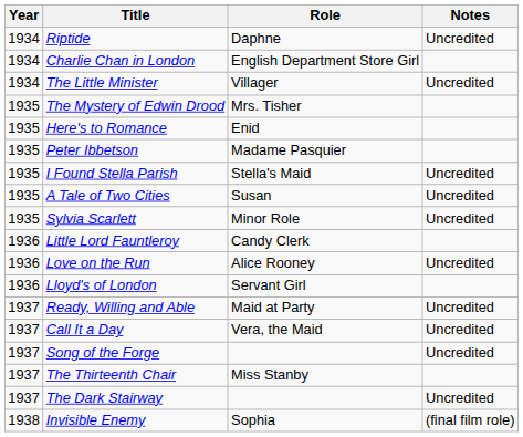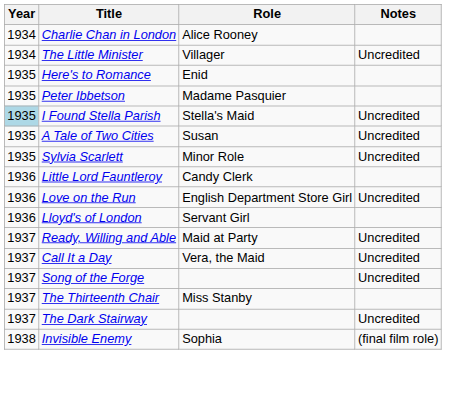 <table class="wikitable">
 <tr>
 <th>Year</th>
 <th>Title</th>
 <th>Role</th>
 <th>Notes</th>
 </tr>
 <tr>
 <td>1934</td>
-<td><em><a href='#'>Riptide</a></em></td>
-<td>Daphne</td>
-<td>Uncredited</td>
-</tr>
-<tr>
-<td>1934</td>
 <td><em><a href='#'>Charlie Chan in London</a></em></td>
-<td>English Department Store Girl</td>
+<td>Alice Rooney</td>
 <td></td>
 </tr>
 <tr>
 <td>1934</td>
 <td><em><a href='#'>The Little Minister</a></em></td>
 <td>Villager</td>
 <td>Uncredited</td>
-</tr>
-<tr>
-<td>1935</td>
-<td><em><a href='#'>The Mystery of Edwin Drood</a></em></td>
-<td>Mrs. Tisher</td>
-<td></td>
 </tr>
 <tr>
 <td>1935</td>
 <td><em><a href='#'>Here's to Romance</a></em></td>
 <td>Enid</td>
 <td></td>
 </tr>
 <tr>
 <td>1935</td>
 <td><em><a href='#'>Peter Ibbetson</a></em></td>
 <td>Madame Pasquier</td>
 <td></td>
 </tr>
 <tr>
-<td>1935</td>
+<td style="background: lightblue;">1935</td>
 <td><em><a href='#'>I Found Stella Parish</a></em></td>
 <td>Stella's Maid</td>
 <td>Uncredited</td>
 </tr>
 <tr>
 <td>1935</td>
 <td><em><a href='#'>A Tale of Two Cities</a></em></td>
 <td>Susan</td>
 <td>Uncredited</td>
 </tr>
 <tr>
 <td>1935</td>
 <td><em><a href='#'>Sylvia Scarlett</a></em></td>
 <td>Minor Role</td>
 <td>Uncredited</td>
 </tr>
 <tr>
 <td>1936</td>
 <td><em><a href='#'>Little Lord Fauntleroy</a></em></td>
 <td>Candy Clerk</td>
 <td></td>
 </tr>
 <tr>
 <td>1936</td>
 <td><em><a href='#'>Love on the Run</a></em></td>
-<td>Alice Rooney</td>
+<td>English Department Store Girl</td>
 <td>Uncredited</td>
 </tr>
 <tr>
 <td>1936</td>
 <td><em><a href='#'>Lloyd's of London</a></em></td>
 <td>Servant Girl</td>
 <td></td>
 </tr>
 <tr>
 <td>1937</td>
 <td><em><a href='#'>Ready, Willing and Able</a></em></td>
 <td>Maid at Party</td>
 <td>Uncredited</td>
 </tr>
 <tr>
 <td>1937</td>
 <td><em><a href='#'>Call It a Day</a></em></td>
 <td>Vera, the Maid</td>
 <td>Uncredited</td>
 </tr>
 <tr>
 <td>1937</td>
 <td><em><a href='#'>Song of the Forge</a></em></td>
 <td></td>
 <td>Uncredited</td>
 </tr>
 <tr>
 <td>1937</td>
 <td><em><a href='#'>The Thirteenth Chair</a></em></td>
 <td>Miss Stanby</td>
 <td></td>
 </tr>
 <tr>
 <td>1937</td>
 <td><em><a href='#'>The Dark Stairway</a></em></td>
 <td></td>
 <td>Uncredited</td>
 </tr>
 <tr>
 <td>1938</td>
 <td><em><a href='#'>Invisible Enemy</a></em></td>
 <td>Sophia</td>
 <td>(final film role)</td>
 </tr>
 </table>
